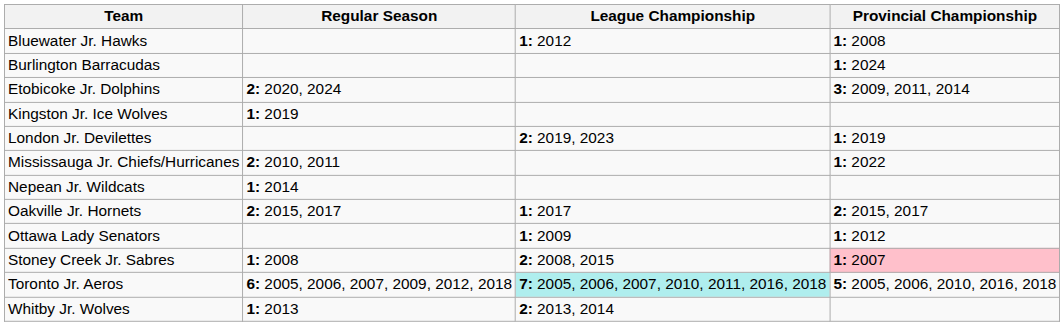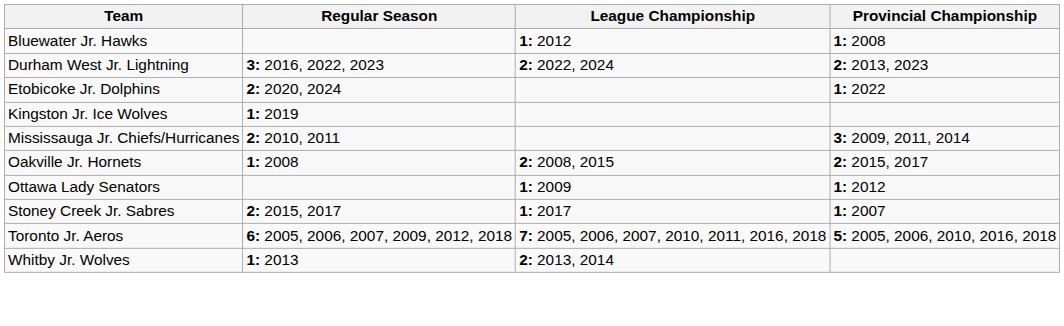 <table class="wikitable sortable">
 <tr>
 <th>Team</th>
 <th>Regular Season</th>
 <th>League Championship</th>
 <th>Provincial Championship</th>
 </tr>
 <tr>
 <td>Bluewater Jr. Hawks</td>
 <td></td>
 <td><strong>1:</strong> 2012</td>
 <td><strong>1:</strong> 2008</td>
 </tr>
 <tr>
-<td>Burlington Barracudas</td>
-<td></td>
-<td></td>
-<td><strong>1:</strong> 2024</td>
+<td>Durham West Jr. Lightning</td>
+<td><strong>3:</strong> 2016, 2022, 2023</td>
+<td><strong>2:</strong> 2022, 2024</td>
+<td><strong>2:</strong> 2013, 2023</td>
 </tr>
 <tr>
 <td>Etobicoke Jr. Dolphins</td>
 <td><strong>2:</strong> 2020, 2024</td>
 <td></td>
-<td><strong>3:</strong> 2009, 2011, 2014</td>
+<td><strong>1:</strong> 2022</td>
 </tr>
 <tr>
 <td>Kingston Jr. Ice Wolves</td>
 <td><strong>1:</strong> 2019</td>
 <td></td>
 <td></td>
 </tr>
 <tr>
-<td>London Jr. Devilettes</td>
-<td></td>
-<td><strong>2:</strong> 2019, 2023</td>
-<td><strong>1:</strong> 2019</td>
-</tr>
-<tr>
 <td>Mississauga Jr. Chiefs/Hurricanes</td>
 <td><strong>2:</strong> 2010, 2011</td>
 <td></td>
-<td><strong>1:</strong> 2022</td>
-</tr>
-<tr>
-<td>Nepean Jr. Wildcats</td>
-<td><strong>1:</strong> 2014</td>
-<td></td>
-<td></td>
+<td><strong>3:</strong> 2009, 2011, 2014</td>
 </tr>
 <tr>
 <td>Oakville Jr. Hornets</td>
-<td><strong>2:</strong> 2015, 2017</td>
-<td><strong>1:</strong> 2017</td>
+<td><strong>1:</strong> 2008</td>
+<td><strong>2:</strong> 2008, 2015</td>
 <td><strong>2:</strong> 2015, 2017</td>
 </tr>
 <tr>
 <td>Ottawa Lady Senators</td>
 <td></td>
 <td><strong>1:</strong> 2009</td>
 <td><strong>1:</strong> 2012</td>
 </tr>
 <tr>
 <td>Stoney Creek Jr. Sabres</td>
-<td><strong>1:</strong> 2008</td>
-<td><strong>2:</strong> 2008, 2015</td>
-<td style="background: pink;"><strong>1:</strong> 2007</td>
+<td><strong>2:</strong> 2015, 2017</td>
+<td><strong>1:</strong> 2017</td>
+<td><strong>1:</strong> 2007</td>
 </tr>
 <tr>
 <td>Toronto Jr. Aeros</td>
 <td><strong>6:</strong> 2005, 2006, 2007, 2009, 2012, 2018</td>
-<td style="background: paleturquoise;"><strong>7:</strong> 2005, 2006, 2007, 2010, 2011, 2016, 2018</td>
+<td><strong>7:</strong> 2005, 2006, 2007, 2010, 2011, 2016, 2018</td>
 <td><strong>5:</strong> 2005, 2006, 2010, 2016, 2018</td>
 </tr>
 <tr>
 <td>Whitby Jr. Wolves</td>
 <td><strong>1:</strong> 2013</td>
 <td><strong>2:</strong> 2013, 2014</td>
 <td></td>
 </tr>
 </table>
